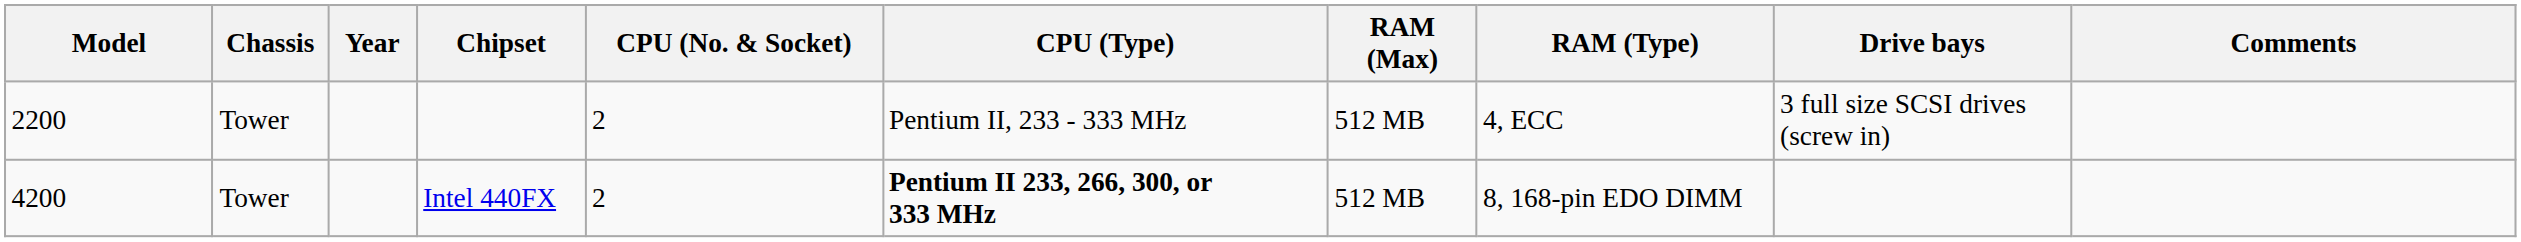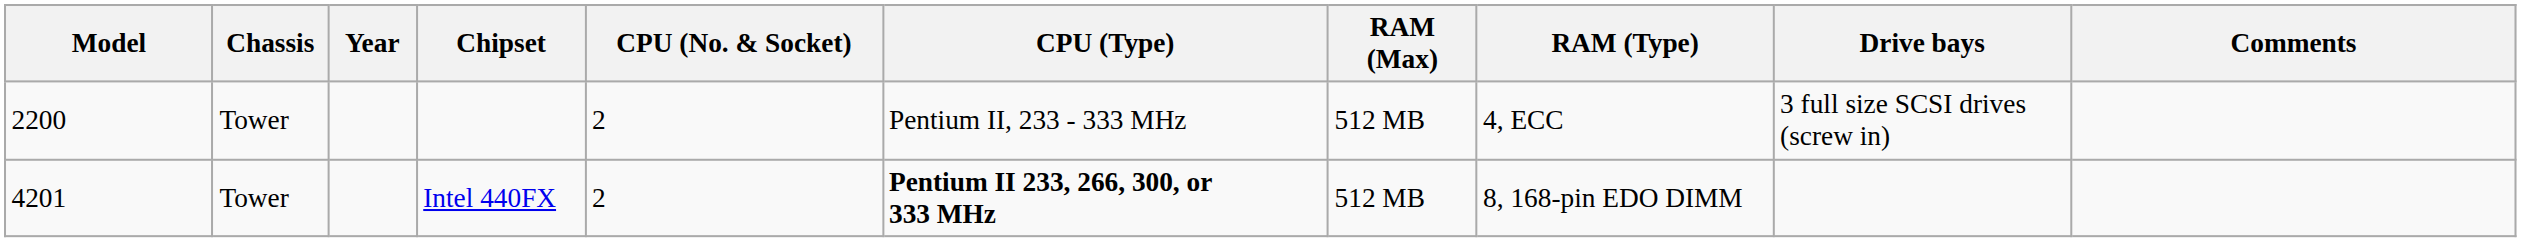 <table class="wikitable collapsible collapsed" style="clear:both; font-size: 85%;">
 <tr>
 <th width="7%">Model</th>
 <th width="3%">Chassis</th>
 <th width="3%">Year</th>
 <th width="5%">Chipset</th>
 <th width="10%">CPU (No. & Socket)</th>
 <th width="15%">CPU (Type)</th>
 <th width="5%">RAM (Max)</th>
 <th width="10%">RAM (Type)</th>
 <th width="10%">Drive bays</th>
 <th width="15%">Comments</th>
 </tr>
 <tr>
 <td>2200</td>
 <td>Tower</td>
 <td></td>
 <td></td>
 <td>2</td>
 <td>Pentium II, 233 - 333 MHz</td>
 <td>512 MB</td>
 <td>4, ECC</td>
 <td>3 full size SCSI drives (screw in)</td>
 <td></td>
 </tr>
 <tr>
-<td>4200</td>
+<td>4201</td>
 <td>Tower</td>
 <td></td>
 <td><a href='#'>Intel 440FX</a></td>
 <td>2</td>
 <td><strong>Pentium II 233, 266, 300, or 333 MHz</strong></td>
 <td>512 MB</td>
 <td>8, 168-pin EDO DIMM</td>
 <td></td>
 <td></td>
 </tr>
 </table>
